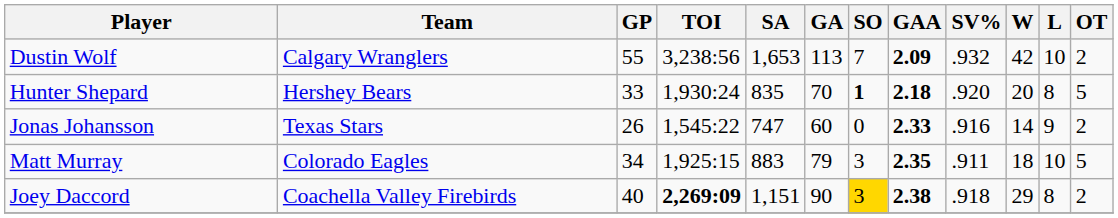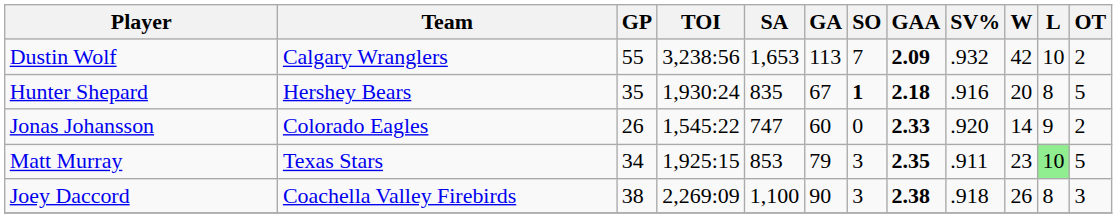 <table class="wikitable sortable">
 <tr>
 <th style="width:12em">Player</th>
 <th style="width:15em">Team</th>
 <th>GP</th>
 <th>TOI</th>
 <th>SA</th>
 <th>GA</th>
 <th>SO</th>
 <th>GAA</th>
 <th>SV%</th>
 <th>W</th>
 <th>L</th>
 <th>OT</th>
 </tr>
 <tr>
 <td><a href='#'>Dustin Wolf</a></td>
 <td><a href='#'>Calgary Wranglers</a></td>
 <td>55</td>
 <td>3,238:56</td>
 <td>1,653</td>
 <td>113</td>
 <td>7</td>
 <td><strong>2.09</strong></td>
 <td>.932</td>
 <td>42</td>
 <td>10</td>
 <td>2</td>
 </tr>
 <tr>
 <td><a href='#'>Hunter Shepard</a></td>
 <td><a href='#'>Hershey Bears</a></td>
-<td>33</td>
+<td>35</td>
 <td>1,930:24</td>
 <td>835</td>
-<td>70</td>
+<td>67</td>
 <td><strong>1</strong></td>
 <td><strong>2.18</strong></td>
-<td>.920</td>
+<td>.916</td>
 <td>20</td>
 <td>8</td>
 <td>5</td>
 </tr>
 <tr>
 <td><a href='#'>Jonas Johansson</a></td>
-<td><a href='#'>Texas Stars</a></td>
+<td><a href='#'>Colorado Eagles</a></td>
 <td>26</td>
 <td>1,545:22</td>
 <td>747</td>
 <td>60</td>
 <td>0</td>
 <td><strong>2.33</strong></td>
-<td>.916</td>
+<td>.920</td>
 <td>14</td>
 <td>9</td>
 <td>2</td>
 </tr>
 <tr>
 <td><a href='#'>Matt Murray</a></td>
-<td><a href='#'>Colorado Eagles</a></td>
+<td><a href='#'>Texas Stars</a></td>
 <td>34</td>
 <td>1,925:15</td>
-<td>883</td>
+<td>853</td>
 <td>79</td>
 <td>3</td>
 <td><strong>2.35</strong></td>
 <td>.911</td>
-<td>18</td>
-<td>10</td>
+<td>23</td>
+<td style="background: lightgreen;">10</td>
 <td>5</td>
 </tr>
 <tr>
 <td><a href='#'>Joey Daccord</a></td>
 <td><a href='#'>Coachella Valley Firebirds</a></td>
-<td>40</td>
-<td><strong>2,269:09</strong></td>
-<td>1,151</td>
+<td>38</td>
+<td>2,269:09</td>
+<td>1,100</td>
 <td>90</td>
-<td style="background: gold;">3</td>
+<td>3</td>
 <td><strong>2.38</strong></td>
 <td>.918</td>
-<td>29</td>
+<td>26</td>
 <td>8</td>
-<td>2</td>
+<td>3</td>
 </tr>
 <tr>
 </tr>
 </table>
